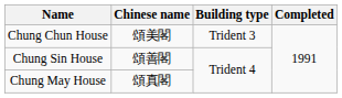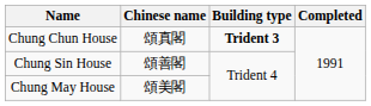 <table class="wikitable" style="text-align: center">
 <tr>
 <th>Name</th>
 <th>Chinese name</th>
 <th>Building type</th>
 <th>Completed</th>
 </tr>
 <tr>
 <td>Chung Chun House</td>
-<td>頌美閣</td>
-<td>Trident 3</td>
+<td>頌真閣</td>
+<td><strong>Trident 3</strong></td>
 <td rowspan="3">1991</td>
 </tr>
 <tr>
 <td>Chung Sin House</td>
 <td>頌善閣</td>
 <td rowspan="2">Trident 4</td>
 </tr>
 <tr>
 <td>Chung May House</td>
-<td>頌真閣</td>
+<td>頌美閣</td>
 </tr>
 </table>
